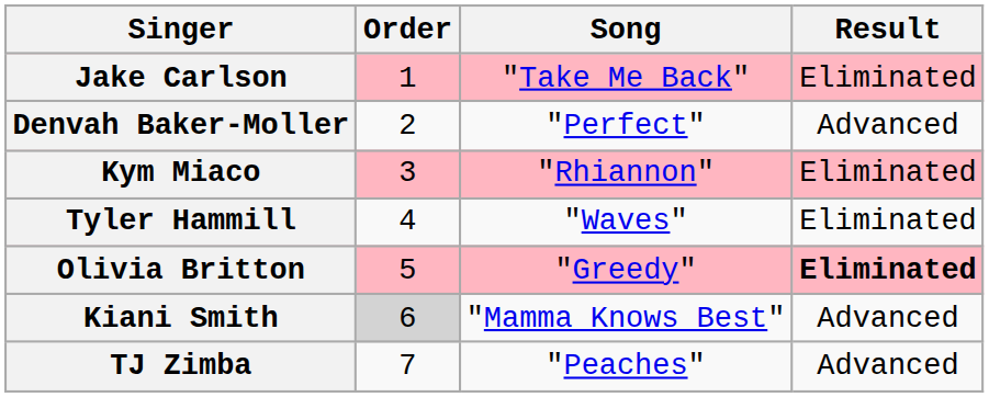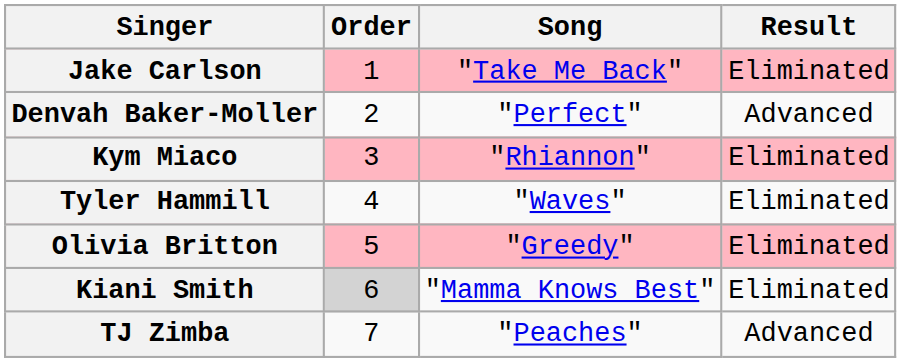 <table class="wikitable plainrowheaders" style="text-align:center;">
 <tr>
 <th scope="col">Singer</th>
 <th scope="col">Order</th>
 <th scope="col">Song</th>
 <th scope="col">Result</th>
 </tr>
 <tr style="background-color:lightpink">
 <th>Jake Carlson</th>
 <td>1</td>
 <td>"<a href='#'>Take Me Back</a>"</td>
 <td>Eliminated</td>
 </tr>
 <tr>
 <th>Denvah Baker-Moller</th>
 <td>2</td>
 <td>"<a href='#'>Perfect</a>"</td>
 <td>Advanced</td>
 </tr>
 <tr style="background-color:lightpink">
 <th>Kym Miaco</th>
 <td>3</td>
 <td>"<a href='#'>Rhiannon</a>"</td>
 <td>Eliminated</td>
 </tr>
 <tr -style="background-color:#fbf373"|>
 <th>Tyler Hammill</th>
 <td>4</td>
 <td>"<a href='#'>Waves</a>"</td>
 <td>Eliminated</td>
 </tr>
 <tr style="background-color:lightpink">
 <th>Olivia Britton</th>
 <td>5</td>
 <td>"<a href='#'>Greedy</a>"</td>
-<td><strong>Eliminated</strong></td>
+<td>Eliminated</td>
 </tr>
 <tr>
 <th>Kiani Smith</th>
 <td style="background: lightgrey;">6</td>
 <td>"<a href='#'>Mamma Knows Best</a>"</td>
-<td>Advanced</td>
+<td>Eliminated</td>
 </tr>
 <tr>
 <th>TJ Zimba</th>
 <td>7</td>
 <td>"<a href='#'>Peaches</a>"</td>
 <td>Advanced</td>
 </tr>
 </table>
